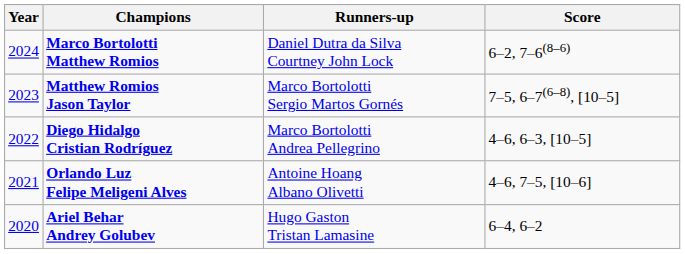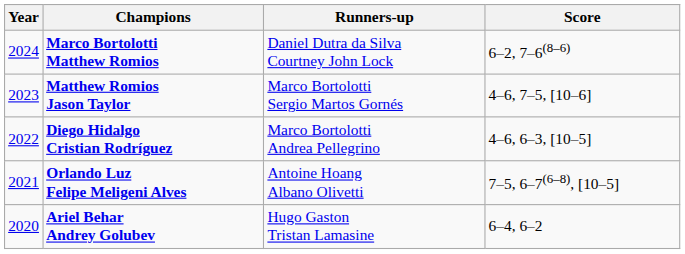 <table class="wikitable" style="font-size:90%">
 <tr>
 <th>Year</th>
 <th width="200">Champions</th>
 <th width="200">Runners-up</th>
 <th width="175">Score</th>
 </tr>
 <tr>
 <td><a href='#'>2024</a></td>
 <td> <strong><a href='#'>Marco Bortolotti</a></strong><br> <strong><a href='#'>Matthew Romios</a></strong></td>
 <td> <a href='#'>Daniel Dutra da Silva</a><br> <a href='#'>Courtney John Lock</a></td>
 <td>6–2, 7–6<sup>(8–6)</sup></td>
 </tr>
 <tr>
 <td><a href='#'>2023</a></td>
 <td> <strong><a href='#'>Matthew Romios</a></strong><br> <strong><a href='#'>Jason Taylor</a></strong></td>
 <td> <a href='#'>Marco Bortolotti</a><br> <a href='#'>Sergio Martos Gornés</a></td>
-<td>7–5, 6–7<sup>(6–8)</sup>, [10–5]</td>
+<td>4–6, 7–5, [10–6]</td>
 </tr>
 <tr>
 <td><a href='#'>2022</a></td>
 <td> <strong><a href='#'>Diego Hidalgo</a></strong><br> <strong><a href='#'>Cristian Rodríguez</a></strong></td>
 <td> <a href='#'>Marco Bortolotti</a><br> <a href='#'>Andrea Pellegrino</a></td>
 <td>4–6, 6–3, [10–5]</td>
 </tr>
 <tr>
 <td><a href='#'>2021</a></td>
 <td> <strong><a href='#'>Orlando Luz</a></strong><br> <strong><a href='#'>Felipe Meligeni Alves</a></strong></td>
 <td> <a href='#'>Antoine Hoang</a><br> <a href='#'>Albano Olivetti</a></td>
-<td>4–6, 7–5, [10–6]</td>
+<td>7–5, 6–7<sup>(6–8)</sup>, [10–5]</td>
 </tr>
 <tr>
 <td><a href='#'>2020</a></td>
 <td> <strong><a href='#'>Ariel Behar</a></strong><br> <strong><a href='#'>Andrey Golubev</a></strong></td>
 <td> <a href='#'>Hugo Gaston</a><br> <a href='#'>Tristan Lamasine</a></td>
 <td>6–4, 6–2</td>
 </tr>
 </table>
